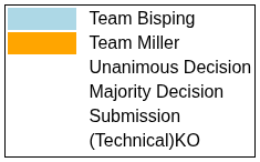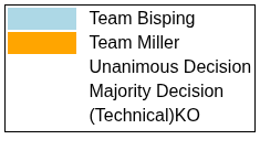 <table style="border:1px solid black;" align=left>
 <tr>
 <td style="background:lightblue; width:40px;"></td>
 <td> </td>
 <td>Team Bisping</td>
 </tr>
 <tr>
 <td style="background:orange; width:40px;"></td>
 <td> </td>
 <td>Team Miller</td>
 </tr>
 <tr>
 <td style="width:60px;"></td>
 <td> </td>
 <td>Unanimous Decision</td>
 </tr>
 <tr>
 <td style="width:60px;"></td>
 <td> </td>
 <td>Majority Decision</td>
 </tr>
 <tr>
 <td style="width:60px;"></td>
 <td> </td>
-<td>Submission</td>
-</tr>
-<tr>
-<td style="width:60px;"></td>
-<td> </td>
 <td>(Technical)KO</td>
 </tr>
 <tr>
 </tr>
 </table>
